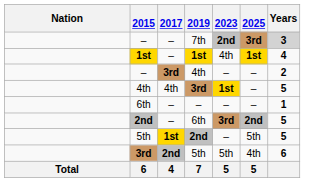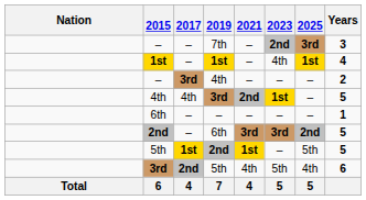 <table class="wikitable" style="text-align:center; font-size:90%">
 <tr>
 <th width=170>Nation</th>
 <th><br><a href='#'>2015</a></th>
 <th><br><a href='#'>2017</a></th>
 <th><br><a href='#'>2019</a></th>
+<th><br><a href='#'>2021</a></th>
 <th><br><a href='#'>2023</a></th>
 <th><br><a href='#'>2025</a></th>
 <th>Years</th>
 </tr>
 <tr>
 <td align=left></td>
 <td>–</td>
 <td>–</td>
 <td>7th</td>
+<td>–</td>
 <td bgcolor=silver><strong>2nd</strong></td>
 <td bgcolor=#cc9966><strong>3rd</strong></td>
-<td style="background: lightgrey;"><strong>3</strong></td>
+<td><strong>3</strong></td>
 </tr>
 <tr>
 <td align=left></td>
 <td bgcolor=gold><strong>1st</strong></td>
 <td>–</td>
 <td bgcolor=gold><strong>1st</strong></td>
+<td>–</td>
 <td>4th</td>
 <td bgcolor=gold><strong>1st</strong></td>
 <td><strong>4</strong></td>
 </tr>
 <tr>
 <td align=left></td>
 <td>–</td>
 <td bgcolor=#cc9966><strong>3rd</strong></td>
 <td>4th</td>
 <td>–</td>
 <td>–</td>
+<td>–</td>
 <td><strong>2</strong></td>
 </tr>
 <tr>
 <td align=left></td>
 <td>4th</td>
 <td>4th</td>
 <td bgcolor=#cc9966><strong>3rd</strong></td>
+<td bgcolor=silver><strong>2nd</strong></td>
 <td bgcolor=gold><strong>1st</strong></td>
 <td>–</td>
 <td><strong>5</strong></td>
 </tr>
 <tr>
 <td align=left></td>
 <td>6th</td>
+<td>–</td>
 <td>–</td>
 <td>–</td>
 <td>–</td>
 <td>–</td>
 <td><strong>1</strong></td>
 </tr>
 <tr>
 <td align=left></td>
 <td bgcolor=silver><strong>2nd</strong></td>
 <td>–</td>
 <td>6th</td>
 <td bgcolor=#cc9966><strong>3rd</strong></td>
+<td bgcolor=#cc9966><strong>3rd</strong></td>
 <td bgcolor=silver><strong>2nd</strong></td>
 <td><strong>5</strong></td>
 </tr>
 <tr>
 <td align=left></td>
 <td>5th</td>
 <td bgcolor=gold><strong>1st</strong></td>
 <td bgcolor=silver><strong>2nd</strong></td>
+<td bgcolor=gold><strong>1st</strong></td>
 <td>–</td>
 <td>5th</td>
 <td><strong>5</strong></td>
 </tr>
 <tr>
 <td align=left></td>
 <td bgcolor=#cc9966><strong>3rd</strong></td>
 <td bgcolor=silver><strong>2nd</strong></td>
 <td>5th</td>
+<td>4th</td>
 <td>5th</td>
 <td>4th</td>
 <td><strong>6</strong></td>
 </tr>
 <tr>
 <th>Total</th>
 <th>6</th>
 <th>4</th>
 <th>7</th>
+<th>4</th>
 <th>5</th>
 <th>5</th>
 <th></th>
 </tr>
 </table>
